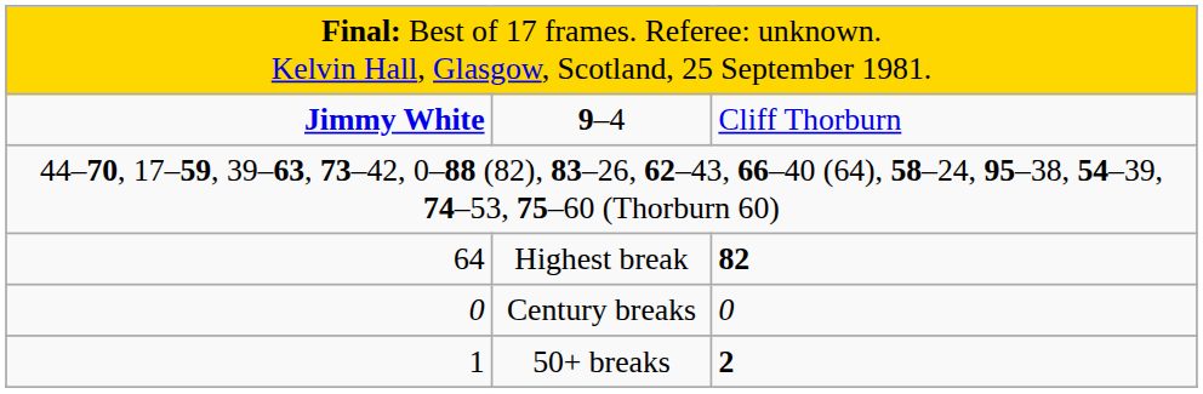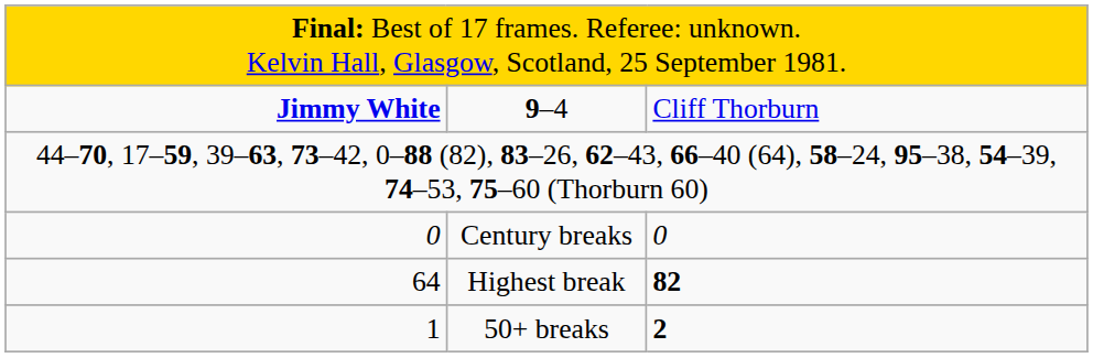 <table class="wikitable" style="font-size: 95%; margin: 1em auto 1em auto;">
 <tr>
 <td colspan="3" align="center" bgcolor="#ffd700"><strong>Final:</strong> Best of 17 frames. Referee: unknown.<br><a href='#'>Kelvin Hall</a>, <a href='#'>Glasgow</a>, Scotland, 25 September 1981.</td>
 </tr>
 <tr>
 <td width="230" align="right"><strong><a href='#'>Jimmy White</a></strong> <br></td>
 <td width="100" align="center"><strong>9</strong>–4</td>
 <td width="230"><a href='#'>Cliff Thorburn</a> <br></td>
 </tr>
 <tr>
 <td colspan="3" align="center" style="font-size: 100%">44–<strong>70</strong>, 17–<strong>59</strong>, 39–<strong>63</strong>, <strong>73</strong>–42, 0–<strong>88</strong> (82), <strong>83</strong>–26, <strong>62</strong>–43, <strong>66</strong>–40 (64), <strong>58</strong>–24, <strong>95</strong>–38, <strong>54</strong>–39, <strong>74</strong>–53, <strong>75</strong>–60 (Thorburn 60)</td>
 </tr>
 <tr>
+<td align="right"><em>0</em></td>
+<td align="center">Century breaks</td>
+<td><em>0</em></td>
+</tr>
+<tr>
 <td align="right">64</td>
 <td align="center">Highest break</td>
 <td><strong>82</strong></td>
-</tr>
-<tr>
-<td align="right"><em>0</em></td>
-<td align="center">Century breaks</td>
-<td><em>0</em></td>
 </tr>
 <tr>
 <td align="right">1</td>
 <td align="center">50+ breaks</td>
 <td><strong>2</strong></td>
 </tr>
 </table>
